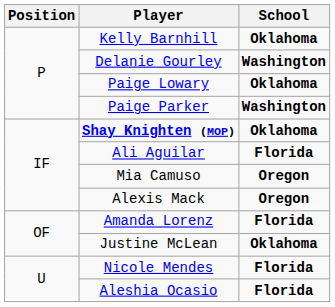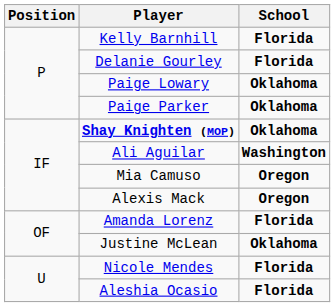 <table class="wikitable" style=text-align:center>
 <tr>
 <th>Position</th>
 <th>Player</th>
 <th>School</th>
 </tr>
 <tr>
 <td rowspan=4>P</td>
 <td><a href='#'>Kelly Barnhill</a></td>
-<td style=><strong>Oklahoma</strong></td>
+<td style=><strong>Florida</strong></td>
 </tr>
 <tr>
 <td><a href='#'>Delanie Gourley</a></td>
-<td style=><strong>Washington</strong></td>
+<td style=><strong>Florida</strong></td>
 </tr>
 <tr>
 <td><a href='#'>Paige Lowary</a></td>
 <td style=><strong>Oklahoma</strong></td>
 </tr>
 <tr>
 <td><a href='#'>Paige Parker</a></td>
-<td style=><strong>Washington</strong></td>
+<td style=><strong>Oklahoma</strong></td>
 </tr>
 <tr>
 <td rowspan=4>IF</td>
 <td><strong><a href='#'>Shay Knighten</a> <small>(<a href='#'>MOP</a>)</small></strong></td>
 <td style=><strong>Oklahoma</strong></td>
 </tr>
 <tr>
 <td><a href='#'>Ali Aguilar</a></td>
-<td style=><strong>Florida</strong></td>
+<td style=><strong>Washington</strong></td>
 </tr>
 <tr>
 <td>Mia Camuso</td>
 <td style=><strong>Oregon</strong></td>
 </tr>
 <tr>
 <td>Alexis Mack</td>
 <td style=><strong>Oregon</strong></td>
 </tr>
 <tr>
 <td rowspan=2>OF</td>
 <td><a href='#'>Amanda Lorenz</a></td>
 <td style=><strong>Florida</strong></td>
 </tr>
 <tr>
 <td>Justine McLean</td>
 <td style=><strong>Oklahoma</strong></td>
 </tr>
 <tr>
 <td rowspan=2>U</td>
 <td><a href='#'>Nicole Mendes</a></td>
 <td style=><strong>Florida</strong></td>
 </tr>
 <tr>
 <td><a href='#'>Aleshia Ocasio</a></td>
 <td style=><strong>Florida</strong></td>
 </tr>
 </table>
